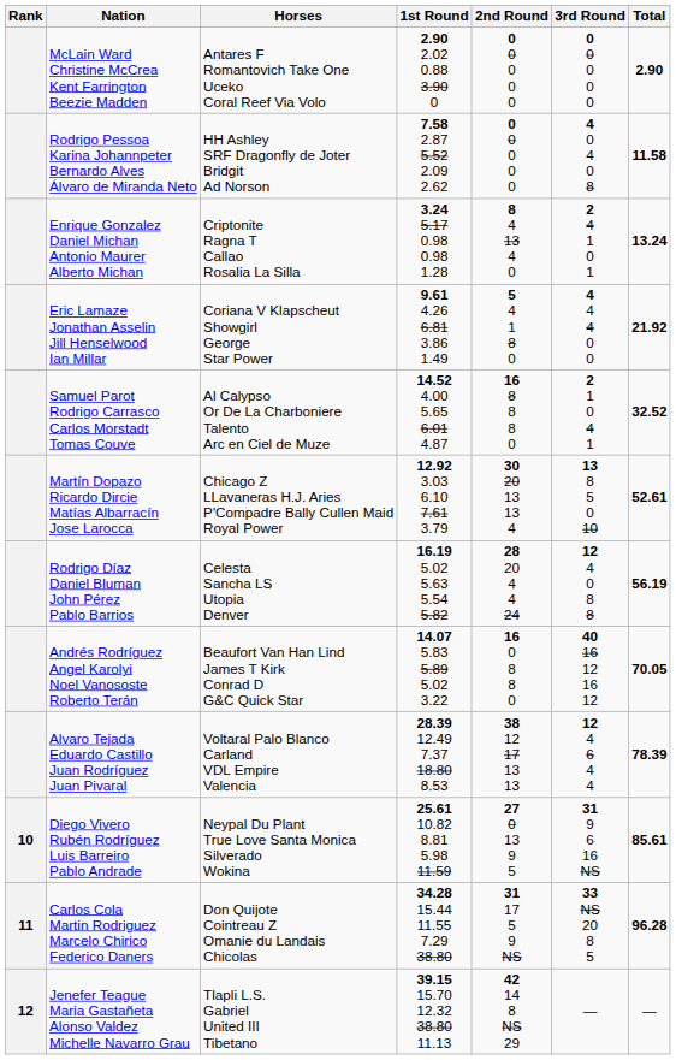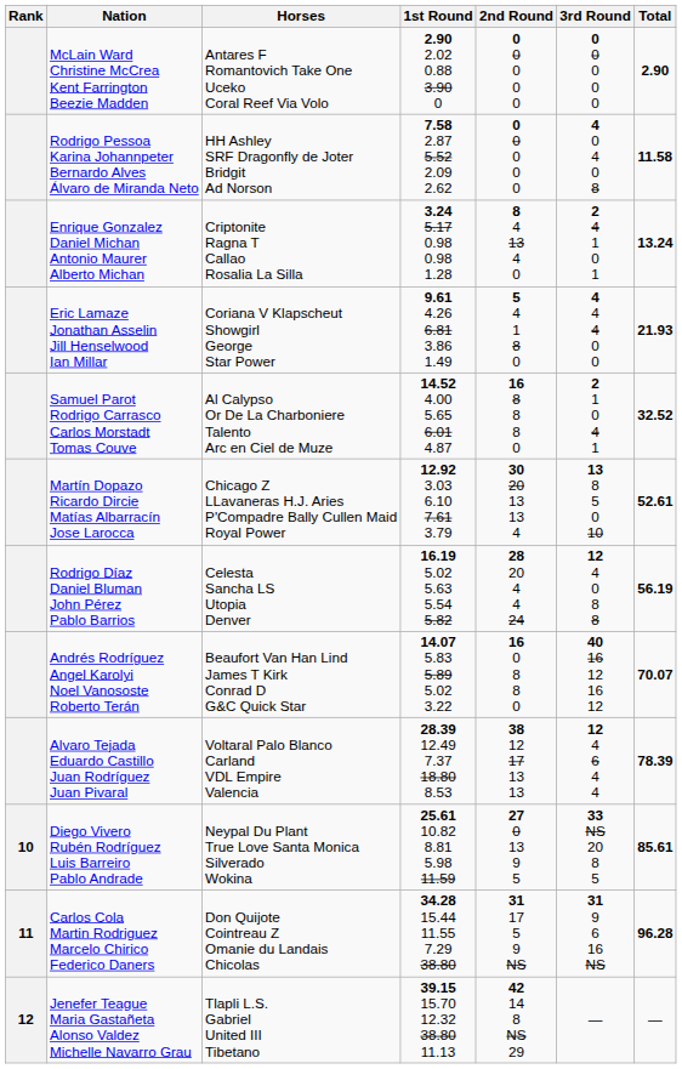 <table class="wikitable sortable" style="text-align:center">
 <tr>
 <th>Rank</th>
 <th>Nation</th>
 <th>Horses</th>
 <th>1st Round</th>
 <th>2nd Round</th>
 <th>3rd Round</th>
 <th>Total</th>
 </tr>
 <tr>
 <th></th>
 <td align=left><br> <a href='#'>McLain Ward</a><br><a href='#'>Christine McCrea</a><br><a href='#'>Kent Farrington</a><br><a href='#'>Beezie Madden</a></td>
 <td align=left><br>Antares F<br>Romantovich Take One<br>Uceko<br>	Coral Reef Via Volo</td>
 <td><strong>2.90</strong><br>2.02<br>0.88<br><s>3.90</s><br>0</td>
 <td><strong>0</strong><br><s>0</s><br>0<br>0<br>0</td>
 <td><strong>0</strong><br><s>0</s><br>0<br>0<br>0</td>
 <td><strong>2.90</strong></td>
 </tr>
 <tr>
 <th></th>
 <td align=left><br> <a href='#'>Rodrigo Pessoa</a><br><a href='#'>Karina Johannpeter</a><br><a href='#'>Bernardo Alves</a><br><a href='#'>Álvaro de Miranda Neto</a></td>
 <td align=left><br>HH Ashley<br>SRF Dragonfly de Joter<br>Bridgit<br>Ad Norson</td>
 <td><strong>7.58</strong><br>2.87<br><s>5.52</s><br>2.09<br>2.62</td>
 <td><strong>0</strong><br><s>0</s><br>0<br>0<br>0</td>
 <td><strong>4</strong><br>0<br>4<br>0<br><s>8</s></td>
 <td><strong>11.58</strong></td>
 </tr>
 <tr>
 <th></th>
 <td align=left><br> <a href='#'>Enrique Gonzalez</a><br><a href='#'>Daniel Michan</a><br><a href='#'>Antonio Maurer</a><br><a href='#'>Alberto Michan</a></td>
 <td align=left><br>Criptonite<br>Ragna T<br>Callao<br>Rosalia La Silla</td>
 <td><strong>3.24</strong><br><s>5.17</s><br>0.98<br>0.98<br>1.28</td>
 <td><strong>8</strong><br>4<br><s>13</s><br>4<br>0</td>
 <td><strong>2</strong><br><s>4</s><br>1<br>0<br>1</td>
 <td><strong>13.24</strong></td>
 </tr>
 <tr>
 <th></th>
 <td align=left><br> <a href='#'>Eric Lamaze</a><br><a href='#'>Jonathan Asselin</a><br><a href='#'>Jill Henselwood</a><br><a href='#'>Ian Millar</a></td>
 <td align=left><br>Coriana V Klapscheut<br>Showgirl<br>George<br>Star Power</td>
 <td><strong>9.61</strong><br>4.26<br><s>6.81</s><br>3.86<br>1.49</td>
 <td><strong>5</strong><br>4<br>1<br><s>8</s><br>0</td>
 <td><strong>4</strong><br>4<br><s>4</s><br>0<br>0</td>
-<td><strong>21.92</strong></td>
+<td><strong>21.93</strong></td>
 </tr>
 <tr>
 <th></th>
 <td align=left><br> <a href='#'>Samuel Parot</a><br><a href='#'>Rodrigo Carrasco</a><br><a href='#'>Carlos Morstadt</a><br><a href='#'>Tomas Couve</a></td>
 <td align=left><br>Al Calypso<br>Or De La Charboniere<br>Talento<br>Arc en Ciel de Muze</td>
 <td><strong>14.52</strong><br>4.00<br>5.65<br><s>6.01</s><br>4.87</td>
 <td><strong>16</strong><br><s>8</s><br>8<br>8<br>0</td>
 <td><strong>2</strong><br>1<br>0<br><s>4</s><br>1</td>
 <td><strong>32.52</strong></td>
 </tr>
 <tr>
 <th></th>
 <td align=left><br> <a href='#'>Martín Dopazo</a><br><a href='#'>Ricardo Dircie</a><br><a href='#'>Matías Albarracín</a><br><a href='#'>Jose Larocca</a></td>
 <td align=left><br>Chicago Z<br>LLavaneras H.J. Aries<br>P'Compadre Bally Cullen Maid<br>Royal Power</td>
 <td><strong>12.92</strong><br>3.03<br>6.10<br><s>7.61</s><br>3.79</td>
 <td><strong>30</strong><br><s>20</s><br>13<br>13<br>4</td>
 <td><strong>13</strong><br>8<br>5<br>0<br><s>10</s></td>
 <td><strong>52.61</strong></td>
 </tr>
 <tr>
 <th></th>
 <td align=left><br> <a href='#'>Rodrigo Díaz</a><br><a href='#'>Daniel Bluman</a><br><a href='#'>John Pérez</a><br><a href='#'>Pablo Barrios</a></td>
 <td align=left><br>Celesta<br>Sancha LS<br>Utopia<br>Denver</td>
 <td><strong>16.19</strong><br>5.02<br>5.63<br>5.54<br><s>5.82</s></td>
 <td><strong>28</strong><br>20<br>4<br>4<br><s>24</s></td>
 <td><strong>12</strong><br>4<br>0<br>8<br><s>8</s></td>
 <td><strong>56.19</strong></td>
 </tr>
 <tr>
 <th></th>
 <td align=left><br> <a href='#'>Andrés Rodríguez</a><br><a href='#'>Angel Karolyi</a><br><a href='#'>Noel Vanososte</a><br><a href='#'>Roberto Terán</a></td>
 <td align=left><br>Beaufort Van Han Lind<br>James T Kirk<br>Conrad D<br>	G&C Quick Star</td>
 <td><strong>14.07</strong><br>5.83<br><s>5.89</s><br>5.02<br>3.22</td>
 <td><strong>16</strong><br>0<br>8<br>8<br>0</td>
 <td><strong>40</strong><br><s>16</s><br>12<br>16<br>12</td>
-<td><strong>70.05</strong></td>
+<td><strong>70.07</strong></td>
 </tr>
 <tr>
 <th></th>
 <td align=left><br> <a href='#'>Alvaro Tejada</a><br><a href='#'>Eduardo Castillo</a><br><a href='#'>Juan Rodríguez</a><br><a href='#'>Juan Pivaral</a></td>
 <td align=left><br>	Voltaral Palo Blanco<br>Carland<br>	VDL Empire<br>Valencia</td>
 <td><strong>28.39</strong><br>12.49<br>7.37<br><s>18.80</s><br>8.53</td>
 <td><strong>38</strong><br>12<br><s>17</s><br>13<br>13</td>
 <td><strong>12</strong><br>4<br><s>6</s><br>4<br>4</td>
 <td><strong>78.39</strong></td>
 </tr>
 <tr>
 <th>10</th>
 <td align=left><br> <a href='#'>Diego Vivero</a><br><a href='#'>Rubén Rodríguez</a><br><a href='#'>Luis Barreiro</a><br><a href='#'>Pablo Andrade</a></td>
 <td align=left><br>Neypal Du Plant<br>True Love Santa Monica<br>	Silverado<br>Wokina</td>
 <td><strong>25.61</strong><br>10.82<br>8.81<br>5.98<br><s>11.59</s></td>
 <td><strong>27</strong><br><s>0</s><br>13<br>9<br>5</td>
-<td><strong>31</strong><br>9<br>6<br>16<br><s>NS</s></td>
+<td><strong>33</strong><br><s>NS</s><br>20<br>8<br>5</td>
 <td><strong>85.61</strong></td>
 </tr>
 <tr>
 <th>11</th>
 <td align=left><br> <a href='#'>Carlos Cola</a><br><a href='#'>Martin Rodriguez</a><br><a href='#'>Marcelo Chirico</a><br><a href='#'>Federico Daners</a></td>
 <td align=left><br>	Don Quijote<br>Cointreau Z<br>Omanie du Landais<br>Chicolas</td>
 <td><strong>34.28</strong><br>15.44<br>11.55<br>7.29<br><s>38.80</s></td>
 <td><strong>31</strong><br>17<br>5<br>9<br><s>NS</s></td>
-<td><strong>33</strong><br><s>NS</s><br>20<br>8<br>5</td>
+<td><strong>31</strong><br>9<br>6<br>16<br><s>NS</s></td>
 <td><strong>96.28</strong></td>
 </tr>
 <tr>
 <th>12</th>
 <td align=left><br> <a href='#'>Jenefer Teague</a><br><a href='#'>Maria Gastañeta</a><br><a href='#'>Alonso Valdez</a><br><a href='#'>Michelle Navarro Grau</a></td>
 <td align=left><br>Tlapli L.S.<br>	Gabriel<br>United III<br>	Tibetano</td>
 <td><strong>39.15</strong><br>15.70<br>12.32<br><s>38.80</s><br>11.13</td>
 <td><strong>42</strong><br>14<br>8<br><s>NS</s><br>29</td>
 <td>—</td>
 <td>—</td>
 </tr>
 </table>
